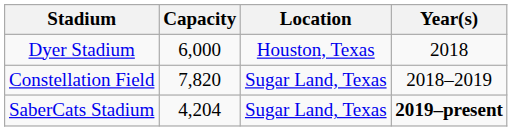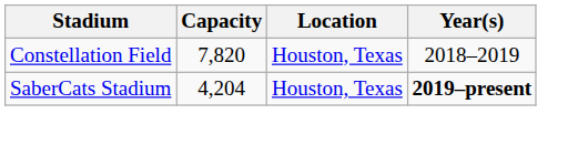 <table class="wikitable" style="text-align:center; vertical-align:top;">
 <tr>
 <th>Stadium</th>
 <th>Capacity</th>
 <th>Location</th>
 <th>Year(s)</th>
 </tr>
 <tr>
-<td><a href='#'>Dyer Stadium</a></td>
-<td>6,000</td>
-<td><a href='#'>Houston, Texas</a></td>
-<td>2018</td>
-</tr>
-<tr>
 <td><a href='#'>Constellation Field</a></td>
 <td>7,820</td>
-<td><a href='#'>Sugar Land, Texas</a></td>
+<td><a href='#'>Houston, Texas</a></td>
 <td>2018–2019</td>
 </tr>
 <tr>
 <td><a href='#'>SaberCats Stadium</a></td>
 <td>4,204</td>
-<td><a href='#'>Sugar Land, Texas</a></td>
+<td><a href='#'>Houston, Texas</a></td>
 <td><strong>2019–present</strong></td>
 </tr>
 </table>
